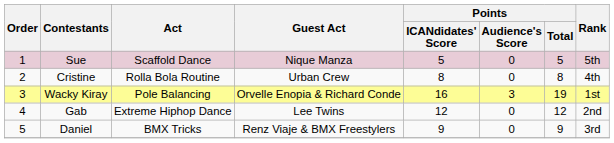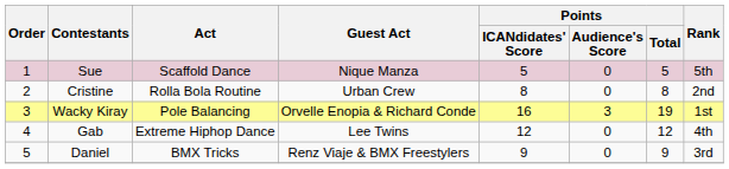 <table class="wikitable" style="text-align:center; line-height:17px; width:auto;">
 <tr>
 <th rowspan="2">Order</th>
 <th rowspan="2">Contestants</th>
 <th rowspan="2">Act</th>
 <th rowspan="2">Guest Act</th>
 <th colspan="3">Points</th>
 <th rowspan="2">Rank</th>
 </tr>
 <tr>
 <th>ICANdidates'<br>Score</th>
 <th>Audience's<br>Score</th>
 <th>Total</th>
 </tr>
 <tr>
 <td style="background: #E8CCD7">1</td>
 <td style="background: #E8CCD7">Sue</td>
 <td style="background: #E8CCD7">Scaffold Dance</td>
 <td style="background: #E8CCD7">Nique Manza</td>
 <td style="background: #E8CCD7">5</td>
 <td style="background: #E8CCD7">0</td>
 <td style="background: #E8CCD7">5</td>
 <td style="background: #E8CCD7">5th</td>
 </tr>
 <tr>
 <td>2</td>
 <td>Cristine</td>
 <td>Rolla Bola Routine</td>
 <td>Urban Crew</td>
 <td>8</td>
 <td>0</td>
 <td>8</td>
-<td>4th</td>
+<td>2nd</td>
 </tr>
 <tr>
 <td style="background:#FDFD96">3</td>
 <td style="background:#FDFD96">Wacky Kiray</td>
 <td style="background:#FDFD96">Pole Balancing</td>
 <td style="background:#FDFD96">Orvelle Enopia & Richard Conde</td>
 <td style="background:#FDFD96">16</td>
 <td style="background:#FDFD96">3</td>
 <td style="background:#FDFD96">19</td>
 <td style="background:#FDFD96">1st</td>
 </tr>
 <tr>
 <td>4</td>
 <td>Gab</td>
 <td>Extreme Hiphop Dance</td>
 <td>Lee Twins</td>
 <td>12</td>
 <td>0</td>
 <td>12</td>
-<td>2nd</td>
+<td>4th</td>
 </tr>
 <tr>
 <td>5</td>
 <td>Daniel</td>
 <td>BMX Tricks</td>
 <td>Renz Viaje & BMX Freestylers</td>
 <td>9</td>
 <td>0</td>
 <td>9</td>
 <td>3rd</td>
 </tr>
 <tr>
 </tr>
 </table>
